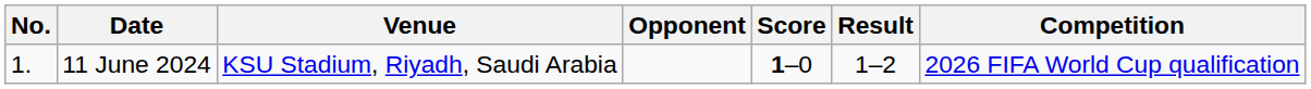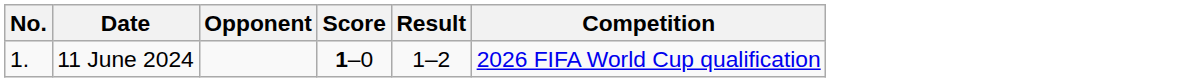 <table class="wikitable" style="font-size:95%;">
 <tr>
 <th>No.</th>
 <th>Date</th>
-<th>Venue</th>
 <th>Opponent</th>
 <th>Score</th>
 <th>Result</th>
 <th>Competition</th>
 </tr>
 <tr>
 <td>1.</td>
 <td>11 June 2024</td>
-<td><a href='#'>KSU Stadium</a>, <a href='#'>Riyadh</a>, Saudi Arabia</td>
 <td></td>
 <td align=center><strong>1</strong>–0</td>
 <td align=center>1–2</td>
 <td><a href='#'>2026 FIFA World Cup qualification</a></td>
 </tr>
 </table>
